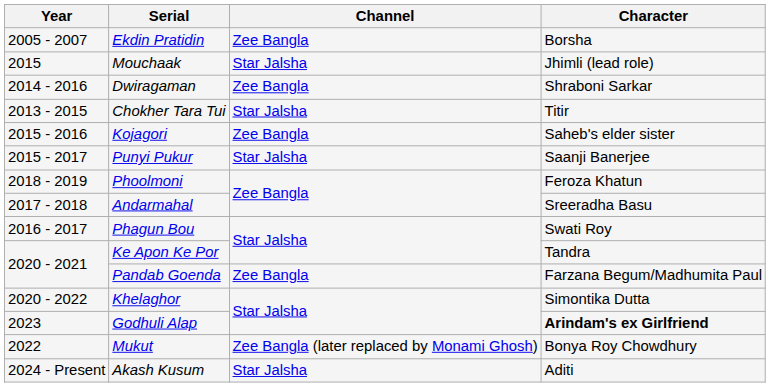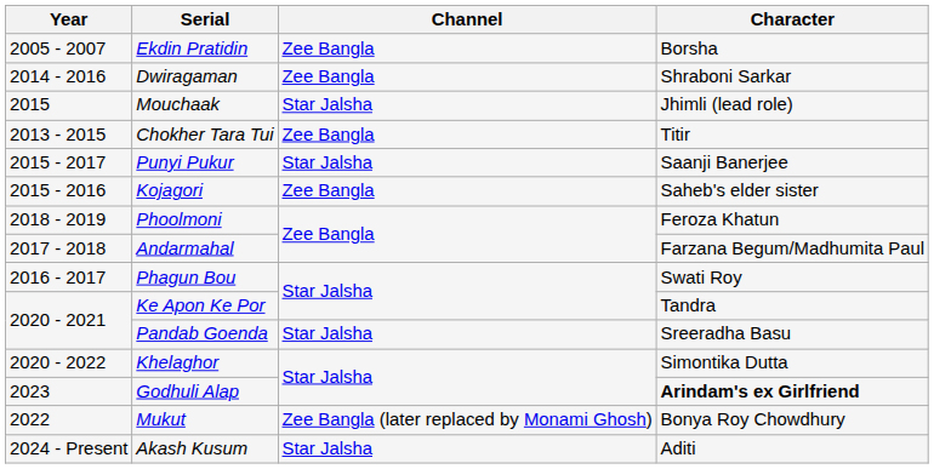 <table class="wikitable sortable mw-collapsible" style="background:#F5F5F5;">
 <tr>
 <th>Year</th>
 <th>Serial</th>
 <th>Channel</th>
 <th>Character</th>
 </tr>
 <tr>
 <td>2005 - 2007</td>
 <td><em><a href='#'>Ekdin Pratidin</a></em></td>
 <td><a href='#'>Zee Bangla</a></td>
 <td>Borsha</td>
 </tr>
 <tr>
+<td>2014 - 2016</td>
+<td><em>Dwiragaman</em></td>
+<td><a href='#'>Zee Bangla</a></td>
+<td>Shraboni Sarkar</td>
+</tr>
+<tr>
 <td>2015</td>
 <td><em>Mouchaak</em></td>
 <td><a href='#'>Star Jalsha</a></td>
 <td>Jhimli (lead role)</td>
 </tr>
 <tr>
-<td>2014 - 2016</td>
-<td><em>Dwiragaman</em></td>
+<td>2013 - 2015</td>
+<td><em>Chokher Tara Tui</em></td>
 <td><a href='#'>Zee Bangla</a></td>
-<td>Shraboni Sarkar</td>
+<td>Titir</td>
 </tr>
 <tr>
-<td>2013 - 2015</td>
-<td><em>Chokher Tara Tui</em></td>
+<td>2015 - 2017</td>
+<td><em><a href='#'>Punyi Pukur</a></em></td>
 <td><a href='#'>Star Jalsha</a></td>
-<td>Titir</td>
+<td>Saanji Banerjee</td>
 </tr>
 <tr>
 <td>2015 - 2016</td>
 <td><em><a href='#'>Kojagori</a></em></td>
 <td><a href='#'>Zee Bangla</a></td>
 <td>Saheb's elder sister</td>
-</tr>
-<tr>
-<td>2015 - 2017</td>
-<td><em><a href='#'>Punyi Pukur</a></em></td>
-<td><a href='#'>Star Jalsha</a></td>
-<td>Saanji Banerjee</td>
 </tr>
 <tr>
 <td>2018 - 2019</td>
 <td><em><a href='#'>Phoolmoni</a></em></td>
 <td rowspan="2"><a href='#'>Zee Bangla</a></td>
 <td>Feroza Khatun</td>
 </tr>
 <tr>
 <td>2017 - 2018</td>
 <td><em><a href='#'>Andarmahal</a></em></td>
-<td>Sreeradha Basu</td>
+<td>Farzana Begum/Madhumita Paul</td>
 </tr>
 <tr>
 <td>2016 - 2017</td>
 <td><em><a href='#'>Phagun Bou</a></em></td>
 <td rowspan="2"><a href='#'>Star Jalsha</a></td>
 <td>Swati Roy</td>
 </tr>
 <tr>
 <td rowspan="2">2020 - 2021</td>
 <td><em><a href='#'>Ke Apon Ke Por</a></em></td>
 <td>Tandra</td>
 </tr>
 <tr>
 <td><em><a href='#'>Pandab Goenda</a></em></td>
-<td><a href='#'>Zee Bangla</a></td>
-<td>Farzana Begum/Madhumita Paul</td>
+<td><a href='#'>Star Jalsha</a></td>
+<td>Sreeradha Basu</td>
 </tr>
 <tr>
 <td>2020 - 2022</td>
 <td><em><a href='#'>Khelaghor</a></em></td>
 <td rowspan="2"><a href='#'>Star Jalsha</a></td>
 <td>Simontika Dutta</td>
 </tr>
 <tr>
 <td>2023</td>
 <td><em><a href='#'>Godhuli Alap</a></em></td>
 <td><strong>Arindam's ex Girlfriend</strong></td>
 </tr>
 <tr>
 <td>2022</td>
 <td><em><a href='#'>Mukut</a></em></td>
 <td><a href='#'>Zee Bangla</a> (later replaced by <a href='#'>Monami Ghosh</a>)</td>
 <td>Bonya Roy Chowdhury</td>
 </tr>
 <tr>
 <td>2024 - Present</td>
 <td><em>Akash Kusum</em></td>
 <td><a href='#'>Star Jalsha</a></td>
 <td>Aditi</td>
 </tr>
 </table>
